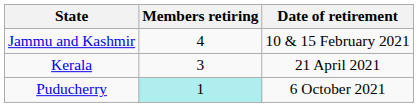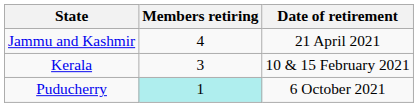 <table class="wikitable sortable" style="text-align:center;">
 <tr>
 <th>State</th>
 <th>Members retiring</th>
 <th>Date of retirement</th>
 </tr>
 <tr>
 <td><a href='#'>Jammu and Kashmir</a></td>
 <td>4</td>
-<td>10 & 15 February 2021</td>
+<td>21 April 2021</td>
 </tr>
 <tr>
 <td><a href='#'>Kerala</a></td>
 <td>3</td>
-<td>21 April 2021</td>
+<td>10 & 15 February 2021</td>
 </tr>
 <tr>
 <td><a href='#'>Puducherry</a></td>
 <td style="background: paleturquoise;">1</td>
 <td>6 October 2021</td>
 </tr>
 </table>
